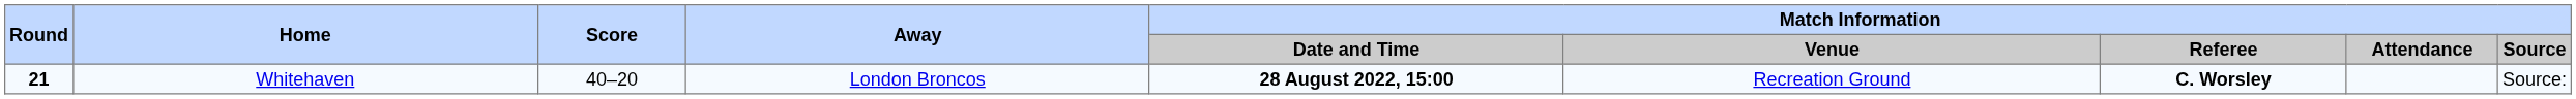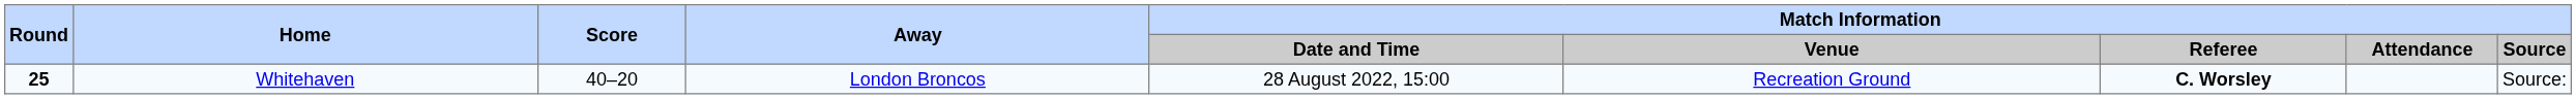 <table border=1 style="border-collapse:collapse; font-size:90%; text-align:center;" cellpadding=3 cellspacing=0 width=100%>
 <tr style="background:#c1d8ff;">
 <th scope="col" rowspan=2 width=1%>Round</th>
 <th scope="col" rowspan=2 width=19%>Home</th>
 <th scope="col" rowspan=2 width=6%>Score</th>
 <th scope="col" rowspan=2 width=19%>Away</th>
 <th colspan=5>Match Information</th>
 </tr>
 <tr style="background:#cccccc;">
 <th scope="col" width=17%>Date and Time</th>
 <th scope="col" width=22%>Venue</th>
 <th scope="col" width=10%>Referee</th>
 <th scope="col" width=7%>Attendance</th>
 <th scope="col" width=7%>Source</th>
 </tr>
 <tr style="background:#f5faff;">
-<td><strong>21</strong></td>
+<td><strong>25</strong></td>
 <td> <a href='#'>Whitehaven</a></td>
 <td>40–20</td>
 <td> <a href='#'>London Broncos</a></td>
-<td><strong>28 August 2022, 15:00</strong></td>
+<td>28 August 2022, 15:00</td>
 <td><a href='#'>Recreation Ground</a></td>
 <td><strong>C. Worsley</strong></td>
 <td></td>
 <td>Source:</td>
 </tr>
 </table>
